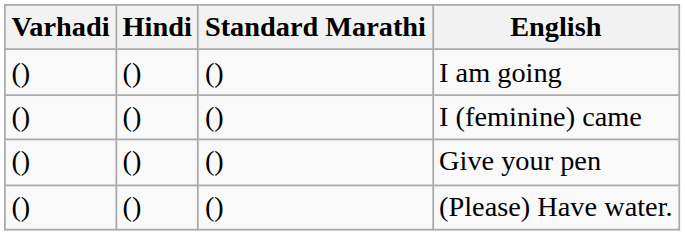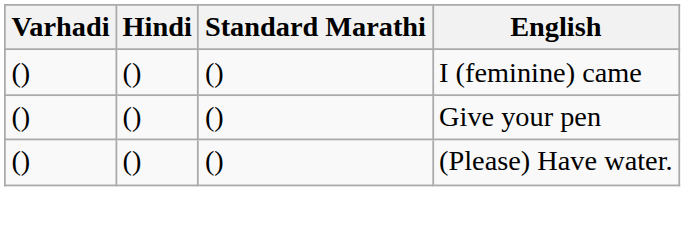 <table class="wikitable">
 <tr>
 <th>Varhadi</th>
 <th>Hindi</th>
 <th>Standard Marathi</th>
 <th>English</th>
-</tr>
-<tr>
-<td> ()</td>
-<td> ()</td>
-<td> ()</td>
-<td>I am going</td>
 </tr>
 <tr>
 <td> ()</td>
 <td> ()</td>
 <td> ()</td>
 <td>I (feminine) came</td>
 </tr>
 <tr>
 <td> ()</td>
 <td> ()</td>
 <td> ()</td>
 <td>Give your pen</td>
 </tr>
 <tr>
 <td> ()</td>
 <td> ()</td>
 <td> ()</td>
 <td>(Please) Have water.</td>
 </tr>
 </table>
